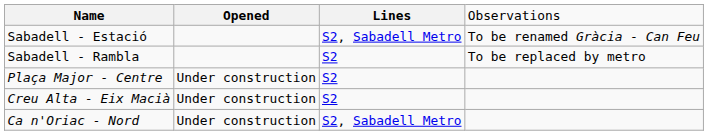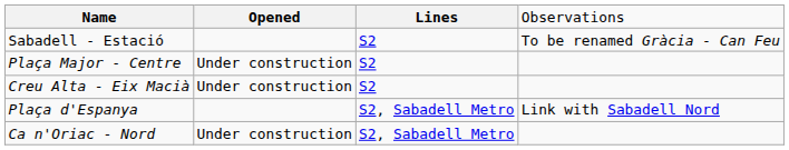 <table class="wikitable sortable">
 <tr>
 <th>Name</th>
 <th>Opened</th>
 <th>Lines</th>
 <td>Observations</td>
 </tr>
 <tr>
 <td>Sabadell - Estació</td>
 <td></td>
-<td><a href='#'>S2</a>, <a href='#'>Sabadell Metro</a></td>
+<td><a href='#'>S2</a></td>
 <td>To be renamed <em>Gràcia - Can Feu</em></td>
-</tr>
-<tr>
-<td>Sabadell - Rambla</td>
-<td></td>
-<td><a href='#'>S2</a></td>
-<td>To be replaced by metro</td>
 </tr>
 <tr>
 <td><em>Plaça Major - Centre</em></td>
 <td>Under construction</td>
 <td><a href='#'>S2</a></td>
 <td></td>
 </tr>
 <tr>
 <td><em>Creu Alta - Eix Macià</em></td>
 <td>Under construction</td>
 <td><a href='#'>S2</a></td>
 <td></td>
 </tr>
 <tr>
+<td><em>Plaça d'Espanya</em></td>
+<td></td>
+<td><a href='#'>S2</a>, <a href='#'>Sabadell Metro</a></td>
+<td>Link with <a href='#'>Sabadell Nord</a></td>
+</tr>
+<tr>
 <td><em>Ca n'Oriac - Nord</em></td>
 <td>Under construction</td>
 <td><a href='#'>S2</a>, <a href='#'>Sabadell Metro</a></td>
 <td></td>
 </tr>
 </table>
